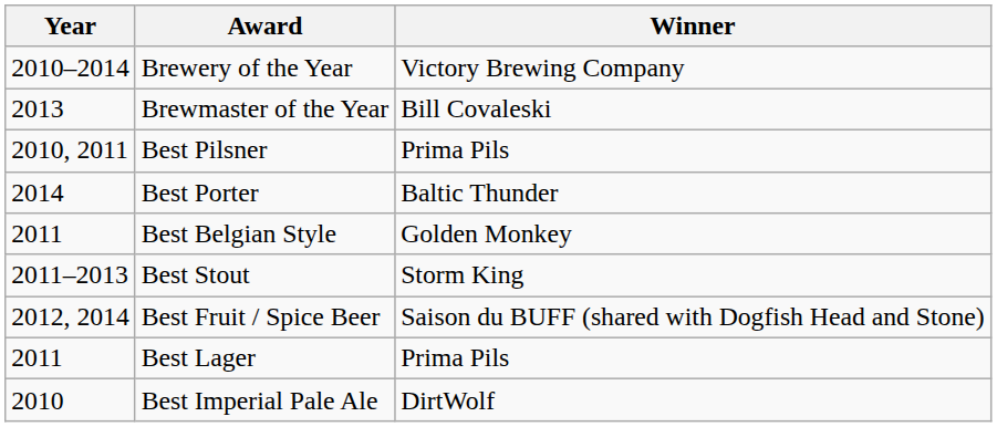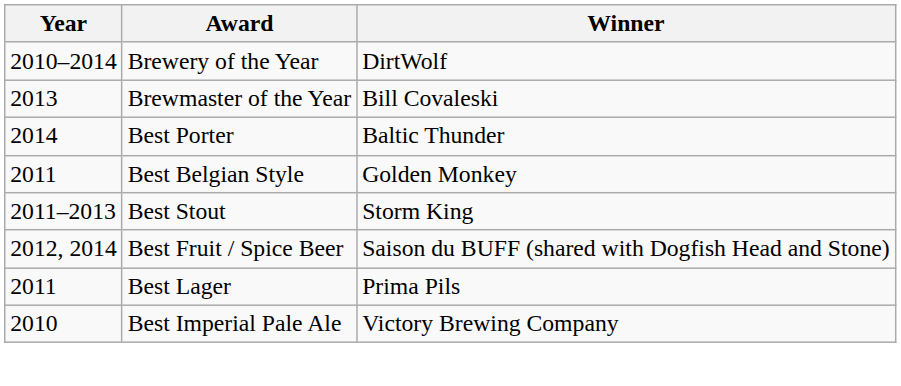 <table class="wikitable">
 <tr>
 <th>Year</th>
 <th>Award</th>
 <th>Winner</th>
 </tr>
 <tr>
 <td>2010–2014</td>
 <td>Brewery of the Year</td>
-<td>Victory Brewing Company</td>
+<td>DirtWolf</td>
 </tr>
 <tr>
 <td>2013</td>
 <td>Brewmaster of the Year</td>
 <td>Bill Covaleski</td>
-</tr>
-<tr>
-<td>2010, 2011</td>
-<td>Best Pilsner</td>
-<td>Prima Pils</td>
 </tr>
 <tr>
 <td>2014</td>
 <td>Best Porter</td>
 <td>Baltic Thunder</td>
 </tr>
 <tr>
 <td>2011</td>
 <td>Best Belgian Style</td>
 <td>Golden Monkey</td>
 </tr>
 <tr>
 <td>2011–2013</td>
 <td>Best Stout</td>
 <td>Storm King</td>
 </tr>
 <tr>
 <td>2012, 2014</td>
 <td>Best Fruit / Spice Beer</td>
 <td>Saison du BUFF (shared with Dogfish Head and Stone)</td>
 </tr>
 <tr>
 <td>2011</td>
 <td>Best Lager</td>
 <td>Prima Pils</td>
 </tr>
 <tr>
 <td>2010</td>
 <td>Best Imperial Pale Ale</td>
-<td>DirtWolf</td>
+<td>Victory Brewing Company</td>
 </tr>
 </table>
